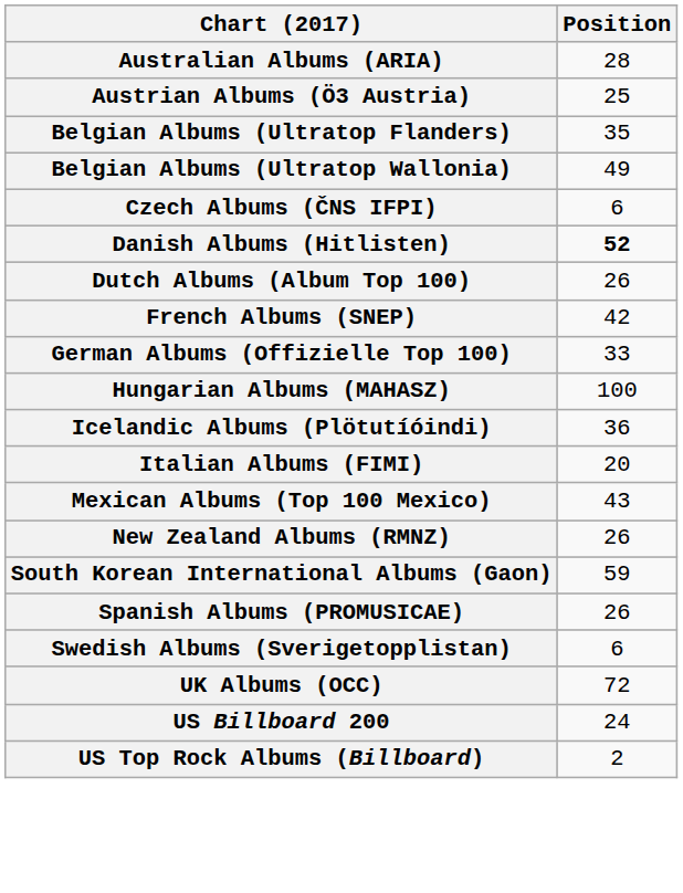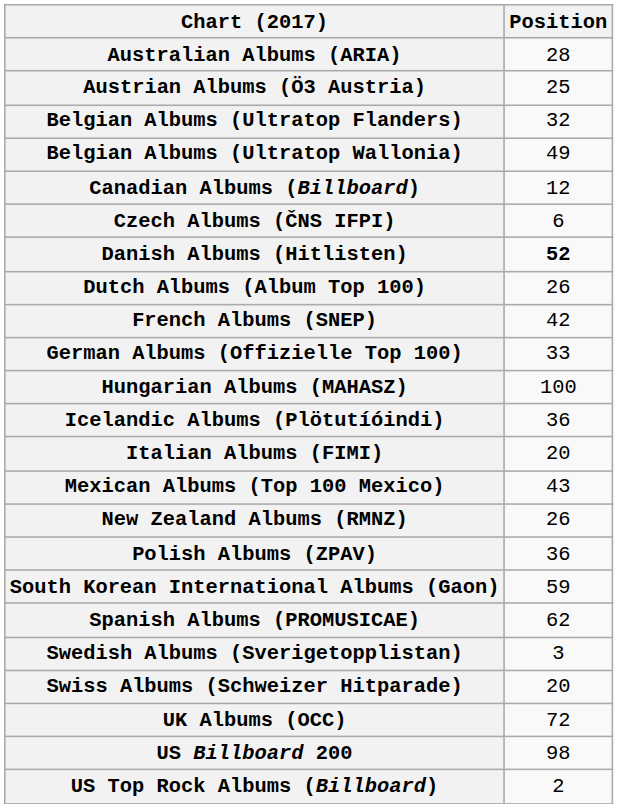 <table class="wikitable sortable plainrowheaders" style="text-align:center">
 <tr>
 <th scope="col">Chart (2017)</th>
 <th scope="col">Position</th>
 </tr>
 <tr>
 <th scope="row">Australian Albums (ARIA)</th>
 <td>28</td>
 </tr>
 <tr>
 <th scope="row">Austrian Albums (Ö3 Austria)</th>
 <td>25</td>
 </tr>
 <tr>
 <th scope="row">Belgian Albums (Ultratop Flanders)</th>
-<td>35</td>
+<td>32</td>
 </tr>
 <tr>
 <th scope="row">Belgian Albums (Ultratop Wallonia)</th>
 <td>49</td>
+</tr>
+<tr>
+<th scope="row">Canadian Albums (<em>Billboard</em>)</th>
+<td>12</td>
 </tr>
 <tr>
 <th scope="row">Czech Albums (ČNS IFPI)</th>
 <td>6</td>
 </tr>
 <tr>
 <th scope="row">Danish Albums (Hitlisten)</th>
 <td><strong>52</strong></td>
 </tr>
 <tr>
 <th scope="row">Dutch Albums (Album Top 100)</th>
 <td>26</td>
 </tr>
 <tr>
 <th scope="row">French Albums (SNEP)</th>
 <td>42</td>
 </tr>
 <tr>
 <th scope="row">German Albums (Offizielle Top 100)</th>
 <td>33</td>
 </tr>
 <tr>
 <th scope="row">Hungarian Albums (MAHASZ)</th>
 <td>100</td>
 </tr>
 <tr>
 <th scope="row">Icelandic Albums (Plötutíóindi)</th>
 <td>36</td>
 </tr>
 <tr>
 <th scope="row">Italian Albums (FIMI)</th>
 <td>20</td>
 </tr>
 <tr>
 <th scope="row">Mexican Albums (Top 100 Mexico)</th>
 <td>43</td>
 </tr>
 <tr>
 <th scope="row">New Zealand Albums (RMNZ)</th>
 <td>26</td>
 </tr>
 <tr>
+<th scope="row">Polish Albums (ZPAV)</th>
+<td>36</td>
+</tr>
+<tr>
 <th scope="row">South Korean International Albums (Gaon)</th>
 <td>59</td>
 </tr>
 <tr>
 <th scope="row">Spanish Albums (PROMUSICAE)</th>
-<td>26</td>
+<td>62</td>
 </tr>
 <tr>
 <th scope="row">Swedish Albums (Sverigetopplistan)</th>
-<td>6</td>
+<td>3</td>
+</tr>
+<tr>
+<th scope="row">Swiss Albums (Schweizer Hitparade)</th>
+<td>20</td>
 </tr>
 <tr>
 <th scope="row">UK Albums (OCC)</th>
 <td>72</td>
 </tr>
 <tr>
 <th scope="row">US <em>Billboard</em> 200</th>
-<td>24</td>
+<td>98</td>
 </tr>
 <tr>
 <th scope="row">US Top Rock Albums (<em>Billboard</em>)</th>
 <td>2</td>
 </tr>
 </table>
